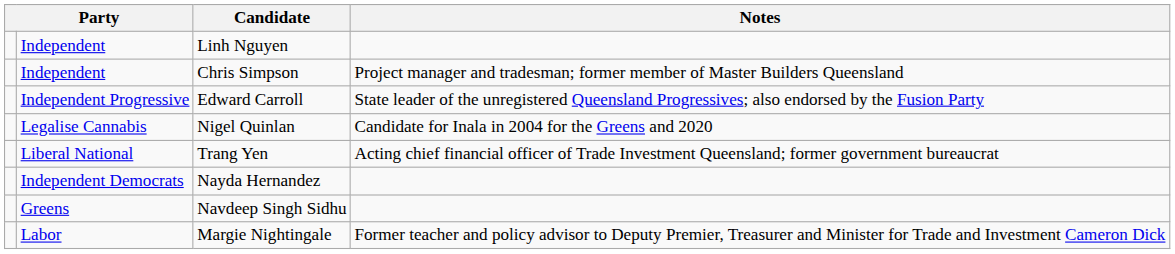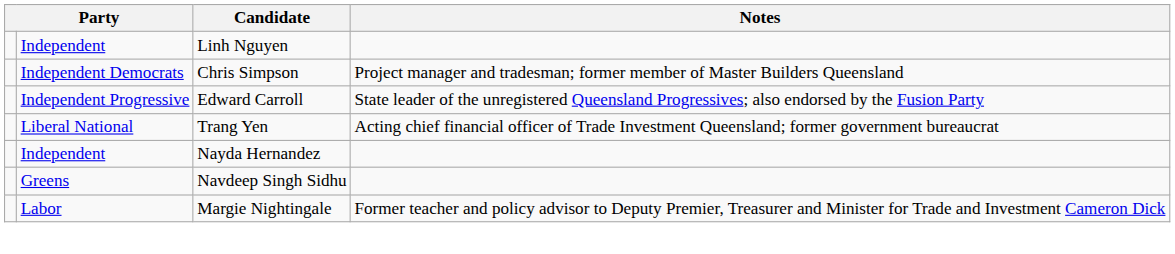 <table class="wikitable">
 <tr>
 <th colspan="2">Party</th>
 <th>Candidate</th>
 <th>Notes</th>
 </tr>
 <tr>
 <td></td>
 <td><a href='#'>Independent</a></td>
 <td>Linh Nguyen</td>
 <td></td>
 </tr>
 <tr>
 <td></td>
-<td><a href='#'>Independent</a></td>
+<td><a href='#'>Independent Democrats</a></td>
 <td>Chris Simpson</td>
 <td>Project manager and tradesman; former member of Master Builders Queensland</td>
 </tr>
 <tr>
 <td></td>
 <td><a href='#'>Independent Progressive</a></td>
 <td>Edward Carroll</td>
 <td>State leader of the unregistered <a href='#'>Queensland Progressives</a>; also endorsed by the <a href='#'>Fusion Party</a></td>
 </tr>
 <tr>
-<td></td>
-<td><a href='#'>Legalise Cannabis</a></td>
-<td>Nigel Quinlan</td>
-<td>Candidate for Inala in 2004 for the <a href='#'>Greens</a> and 2020</td>
-</tr>
-<tr>
 <td width="3pt" > </td>
 <td><a href='#'>Liberal National</a></td>
 <td>Trang Yen</td>
 <td>Acting chief financial officer of Trade Investment Queensland; former government bureaucrat</td>
 </tr>
 <tr>
 <td></td>
-<td><a href='#'>Independent Democrats</a></td>
+<td><a href='#'>Independent</a></td>
 <td>Nayda Hernandez</td>
 <td></td>
 </tr>
 <tr>
 <td></td>
 <td><a href='#'>Greens</a></td>
 <td>Navdeep Singh Sidhu</td>
 <td></td>
 </tr>
 <tr>
 <td></td>
 <td><a href='#'>Labor</a></td>
 <td>Margie Nightingale</td>
 <td>Former teacher and policy advisor to Deputy Premier, Treasurer and Minister for Trade and Investment <a href='#'>Cameron Dick</a></td>
 </tr>
 </table>
